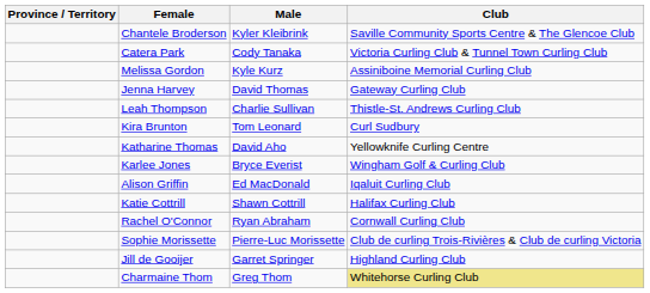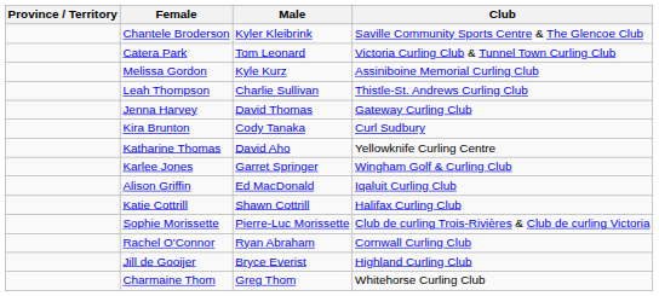 <table class="wikitable">
 <tr>
 <th>Province / Territory</th>
 <th>Female</th>
 <th>Male</th>
 <th>Club</th>
 </tr>
 <tr>
 <td></td>
 <td><a href='#'>Chantele Broderson</a></td>
 <td><a href='#'>Kyler Kleibrink</a></td>
 <td><a href='#'>Saville Community Sports Centre</a> & <a href='#'>The Glencoe Club</a></td>
 </tr>
 <tr>
 <td></td>
 <td><a href='#'>Catera Park</a></td>
-<td><a href='#'>Cody Tanaka</a></td>
+<td><a href='#'>Tom Leonard</a></td>
 <td><a href='#'>Victoria Curling Club</a> & <a href='#'>Tunnel Town Curling Club</a></td>
 </tr>
 <tr>
 <td></td>
 <td><a href='#'>Melissa Gordon</a></td>
 <td><a href='#'>Kyle Kurz</a></td>
 <td><a href='#'>Assiniboine Memorial Curling Club</a></td>
 </tr>
 <tr>
 <td></td>
+<td><a href='#'>Leah Thompson</a></td>
+<td><a href='#'>Charlie Sullivan</a></td>
+<td><a href='#'>Thistle-St. Andrews Curling Club</a></td>
+</tr>
+<tr>
+<td></td>
 <td><a href='#'>Jenna Harvey</a></td>
 <td><a href='#'>David Thomas</a></td>
 <td><a href='#'>Gateway Curling Club</a></td>
 </tr>
 <tr>
 <td></td>
-<td><a href='#'>Leah Thompson</a></td>
-<td><a href='#'>Charlie Sullivan</a></td>
-<td><a href='#'>Thistle-St. Andrews Curling Club</a></td>
-</tr>
-<tr>
-<td></td>
 <td><a href='#'>Kira Brunton</a></td>
-<td><a href='#'>Tom Leonard</a></td>
+<td><a href='#'>Cody Tanaka</a></td>
 <td><a href='#'>Curl Sudbury</a></td>
 </tr>
 <tr>
 <td></td>
 <td><a href='#'>Katharine Thomas</a></td>
 <td><a href='#'>David Aho</a></td>
 <td>Yellowknife Curling Centre</td>
 </tr>
 <tr>
 <td></td>
 <td><a href='#'>Karlee Jones</a></td>
-<td><a href='#'>Bryce Everist</a></td>
+<td><a href='#'>Garret Springer</a></td>
 <td><a href='#'>Wingham Golf & Curling Club</a></td>
 </tr>
 <tr>
 <td></td>
 <td><a href='#'>Alison Griffin</a></td>
 <td><a href='#'>Ed MacDonald</a></td>
 <td><a href='#'>Iqaluit Curling Club</a></td>
 </tr>
 <tr>
 <td></td>
 <td><a href='#'>Katie Cottrill</a></td>
 <td><a href='#'>Shawn Cottrill</a></td>
 <td><a href='#'>Halifax Curling Club</a></td>
 </tr>
 <tr>
 <td></td>
+<td><a href='#'>Sophie Morissette</a></td>
+<td><a href='#'>Pierre-Luc Morissette</a></td>
+<td><a href='#'>Club de curling Trois-Rivières</a> & <a href='#'>Club de curling Victoria</a></td>
+</tr>
+<tr>
+<td></td>
 <td><a href='#'>Rachel O'Connor</a></td>
 <td><a href='#'>Ryan Abraham</a></td>
 <td><a href='#'>Cornwall Curling Club</a></td>
 </tr>
 <tr>
 <td></td>
-<td><a href='#'>Sophie Morissette</a></td>
-<td><a href='#'>Pierre-Luc Morissette</a></td>
-<td><a href='#'>Club de curling Trois-Rivières</a> & <a href='#'>Club de curling Victoria</a></td>
-</tr>
-<tr>
-<td></td>
 <td><a href='#'>Jill de Gooijer</a></td>
-<td><a href='#'>Garret Springer</a></td>
+<td><a href='#'>Bryce Everist</a></td>
 <td><a href='#'>Highland Curling Club</a></td>
 </tr>
 <tr>
 <td></td>
 <td><a href='#'>Charmaine Thom</a></td>
 <td><a href='#'>Greg Thom</a></td>
-<td style="background: khaki;">Whitehorse Curling Club</td>
+<td>Whitehorse Curling Club</td>
 </tr>
 </table>
